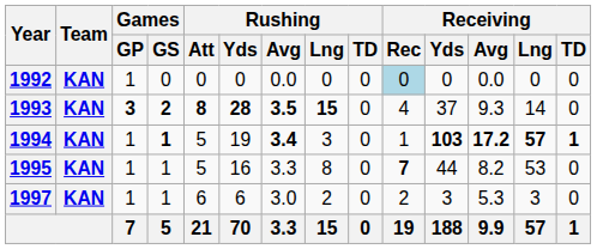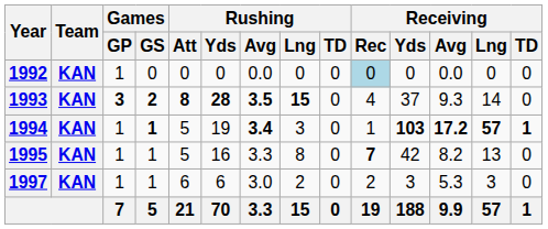 <table class="wikitable" style="text-align:center;">
 <tr>
 <th rowspan="2">Year</th>
 <th rowspan="2">Team</th>
 <th colspan="2">Games</th>
 <th colspan="5">Rushing</th>
 <th colspan="5">Receiving</th>
 </tr>
 <tr>
 <th>GP</th>
 <th>GS</th>
 <th>Att</th>
 <th>Yds</th>
 <th>Avg</th>
 <th>Lng</th>
 <th>TD</th>
 <th>Rec</th>
 <th>Yds</th>
 <th>Avg</th>
 <th>Lng</th>
 <th>TD</th>
 </tr>
 <tr>
 <th><a href='#'>1992</a></th>
 <th><a href='#'>KAN</a></th>
 <td>1</td>
 <td>0</td>
 <td>0</td>
 <td>0</td>
 <td>0.0</td>
 <td>0</td>
 <td>0</td>
 <td style="background: lightblue;">0</td>
 <td>0</td>
 <td>0.0</td>
 <td>0</td>
 <td>0</td>
 </tr>
 <tr>
 <th><a href='#'>1993</a></th>
 <th><a href='#'>KAN</a></th>
 <td><strong>3</strong></td>
 <td><strong>2</strong></td>
 <td><strong>8</strong></td>
 <td><strong>28</strong></td>
 <td><strong>3.5</strong></td>
 <td><strong>15</strong></td>
 <td>0</td>
 <td>4</td>
 <td>37</td>
 <td>9.3</td>
 <td>14</td>
 <td>0</td>
 </tr>
 <tr>
 <th><a href='#'>1994</a></th>
 <th><a href='#'>KAN</a></th>
 <td>1</td>
 <td><strong>1</strong></td>
 <td>5</td>
 <td>19</td>
 <td><strong>3.4</strong></td>
 <td>3</td>
 <td>0</td>
 <td>1</td>
 <td><strong>103</strong></td>
 <td><strong>17.2</strong></td>
 <td><strong>57</strong></td>
 <td><strong>1</strong></td>
 </tr>
 <tr>
 <th><a href='#'>1995</a></th>
 <th><a href='#'>KAN</a></th>
 <td>1</td>
 <td>1</td>
 <td>5</td>
 <td>16</td>
 <td>3.3</td>
 <td>8</td>
 <td>0</td>
 <td><strong>7</strong></td>
-<td>44</td>
+<td>42</td>
 <td>8.2</td>
-<td>53</td>
+<td>13</td>
 <td>0</td>
 </tr>
 <tr>
 <th><a href='#'>1997</a></th>
 <th><a href='#'>KAN</a></th>
 <td>1</td>
 <td>1</td>
 <td>6</td>
 <td>6</td>
 <td>3.0</td>
 <td>2</td>
 <td>0</td>
 <td>2</td>
 <td>3</td>
 <td>5.3</td>
 <td>3</td>
 <td>0</td>
 </tr>
 <tr>
 <th colspan="2"></th>
 <th>7</th>
 <th>5</th>
 <th>21</th>
 <th>70</th>
 <th>3.3</th>
 <th>15</th>
 <th>0</th>
 <th>19</th>
 <th>188</th>
 <th>9.9</th>
 <th>57</th>
 <th>1</th>
 </tr>
 </table>
